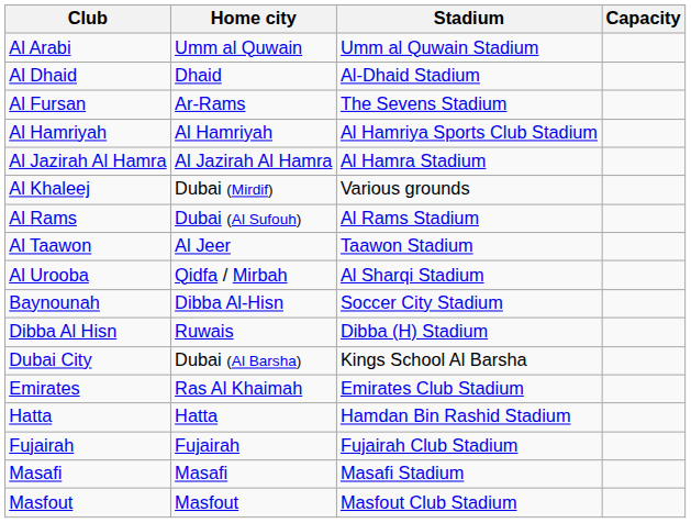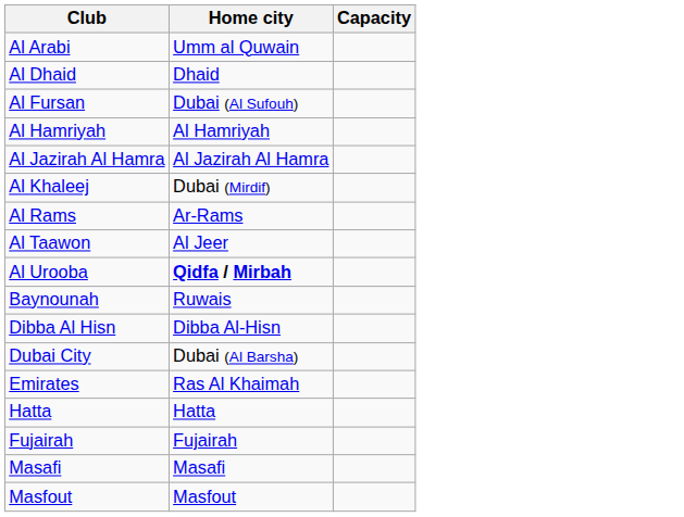 <table class="wikitable sortable" style="text-align: left;">
 <tr>
 <th>Club</th>
 <th>Home city</th>
-<th>Stadium</th>
 <th>Capacity</th>
 </tr>
 <tr>
 <td><a href='#'>Al Arabi</a></td>
 <td><a href='#'>Umm al Quwain</a></td>
-<td><a href='#'>Umm al Quwain Stadium</a></td>
 <td style="text-align:center;"></td>
 </tr>
 <tr>
 <td><a href='#'>Al Dhaid</a></td>
 <td><a href='#'>Dhaid</a></td>
-<td><a href='#'>Al-Dhaid Stadium</a></td>
 <td style="text-align:center;"></td>
 </tr>
 <tr>
 <td><a href='#'>Al Fursan</a></td>
-<td><a href='#'>Ar-Rams</a></td>
-<td><a href='#'>The Sevens Stadium</a></td>
+<td><a href='#'>Dubai</a> <small>(<a href='#'>Al Sufouh</a>)</small></td>
 <td style="text-align:center;"></td>
 </tr>
 <tr>
 <td><a href='#'>Al Hamriyah</a></td>
 <td><a href='#'>Al Hamriyah</a></td>
-<td><a href='#'>Al Hamriya Sports Club Stadium</a></td>
 <td style="text-align:center;"></td>
 </tr>
 <tr>
 <td><a href='#'>Al Jazirah Al Hamra</a></td>
 <td><a href='#'>Al Jazirah Al Hamra</a></td>
-<td><a href='#'>Al Hamra Stadium</a></td>
 <td style="text-align:center;"></td>
 </tr>
 <tr>
 <td><a href='#'>Al Khaleej</a></td>
 <td>Dubai <small>(<a href='#'>Mirdif</a>)</small></td>
-<td>Various grounds</td>
 <td style="text-align:center;"></td>
 </tr>
 <tr>
 <td><a href='#'>Al Rams</a></td>
-<td><a href='#'>Dubai</a> <small>(<a href='#'>Al Sufouh</a>)</small></td>
-<td><a href='#'>Al Rams Stadium</a></td>
+<td><a href='#'>Ar-Rams</a></td>
 <td style="text-align:center;"></td>
 </tr>
 <tr>
 <td><a href='#'>Al Taawon</a></td>
 <td><a href='#'>Al Jeer</a></td>
-<td><a href='#'>Taawon Stadium</a></td>
 <td style="text-align:center;"></td>
 </tr>
 <tr>
 <td><a href='#'>Al Urooba</a></td>
-<td><a href='#'>Qidfa</a> / <a href='#'>Mirbah</a></td>
-<td><a href='#'>Al Sharqi Stadium</a></td>
+<td><strong><a href='#'>Qidfa</a> / <a href='#'>Mirbah</a></strong></td>
 <td style="text-align:center;"></td>
 </tr>
 <tr>
 <td><a href='#'>Baynounah</a></td>
-<td><a href='#'>Dibba Al-Hisn</a></td>
-<td><a href='#'>Soccer City Stadium</a></td>
+<td><a href='#'>Ruwais</a></td>
 <td style="text-align:center;"></td>
 </tr>
 <tr>
 <td><a href='#'>Dibba Al Hisn</a></td>
-<td><a href='#'>Ruwais</a></td>
-<td><a href='#'>Dibba (H) Stadium</a></td>
+<td><a href='#'>Dibba Al-Hisn</a></td>
 <td style="text-align:center;"></td>
 </tr>
 <tr>
 <td><a href='#'>Dubai City</a></td>
 <td>Dubai <small>(<a href='#'>Al Barsha</a>)</small></td>
-<td>Kings School Al Barsha</td>
 <td style="text-align:center;"></td>
 </tr>
 <tr>
 <td><a href='#'>Emirates</a></td>
 <td><a href='#'>Ras Al Khaimah</a></td>
-<td><a href='#'>Emirates Club Stadium</a></td>
 <td style="text-align:center;"></td>
 </tr>
 <tr>
 <td><a href='#'>Hatta</a></td>
 <td><a href='#'>Hatta</a></td>
-<td><a href='#'>Hamdan Bin Rashid Stadium</a></td>
 <td style="text-align:center;"></td>
 </tr>
 <tr>
 <td><a href='#'>Fujairah</a></td>
 <td><a href='#'>Fujairah</a></td>
-<td><a href='#'>Fujairah Club Stadium</a></td>
 <td style="text-align:center;"></td>
 </tr>
 <tr>
 <td><a href='#'>Masafi</a></td>
 <td><a href='#'>Masafi</a></td>
-<td><a href='#'>Masafi Stadium</a></td>
 <td style="text-align:center;"></td>
 </tr>
 <tr>
 <td><a href='#'>Masfout</a></td>
 <td><a href='#'>Masfout</a></td>
-<td><a href='#'>Masfout Club Stadium</a></td>
 <td style="text-align:center;"></td>
 </tr>
 </table>
